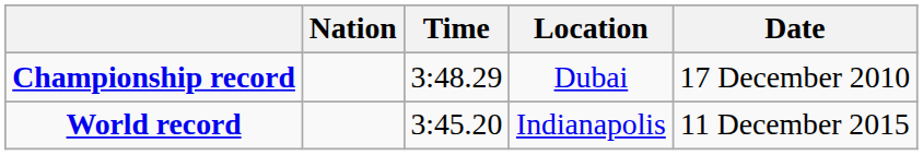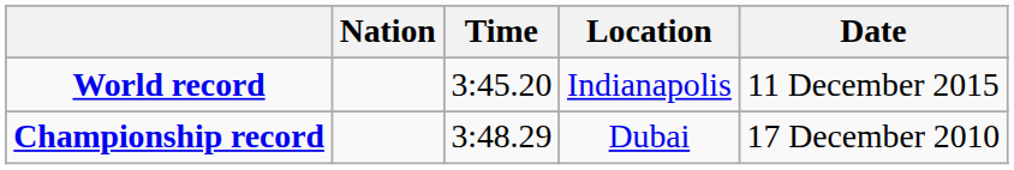 <table class=wikitable style=text-align:center>
 <tr>
 <th></th>
 <th>Nation</th>
 <th>Time</th>
 <th>Location</th>
 <th>Date</th>
 </tr>
 <tr>
+<td><strong><a href='#'>World record</a></strong></td>
+<td align=left></td>
+<td align=left>3:45.20</td>
+<td><a href='#'>Indianapolis</a></td>
+<td>11 December 2015</td>
+</tr>
+<tr>
 <td><strong><a href='#'>Championship record</a></strong></td>
 <td align=left></td>
 <td align=left>3:48.29</td>
 <td><a href='#'>Dubai</a></td>
 <td>17 December 2010</td>
 </tr>
-<tr>
-<td><strong><a href='#'>World record</a></strong></td>
-<td align=left></td>
-<td align=left>3:45.20</td>
-<td><a href='#'>Indianapolis</a></td>
-<td>11 December 2015</td>
-</tr>
 </table>
